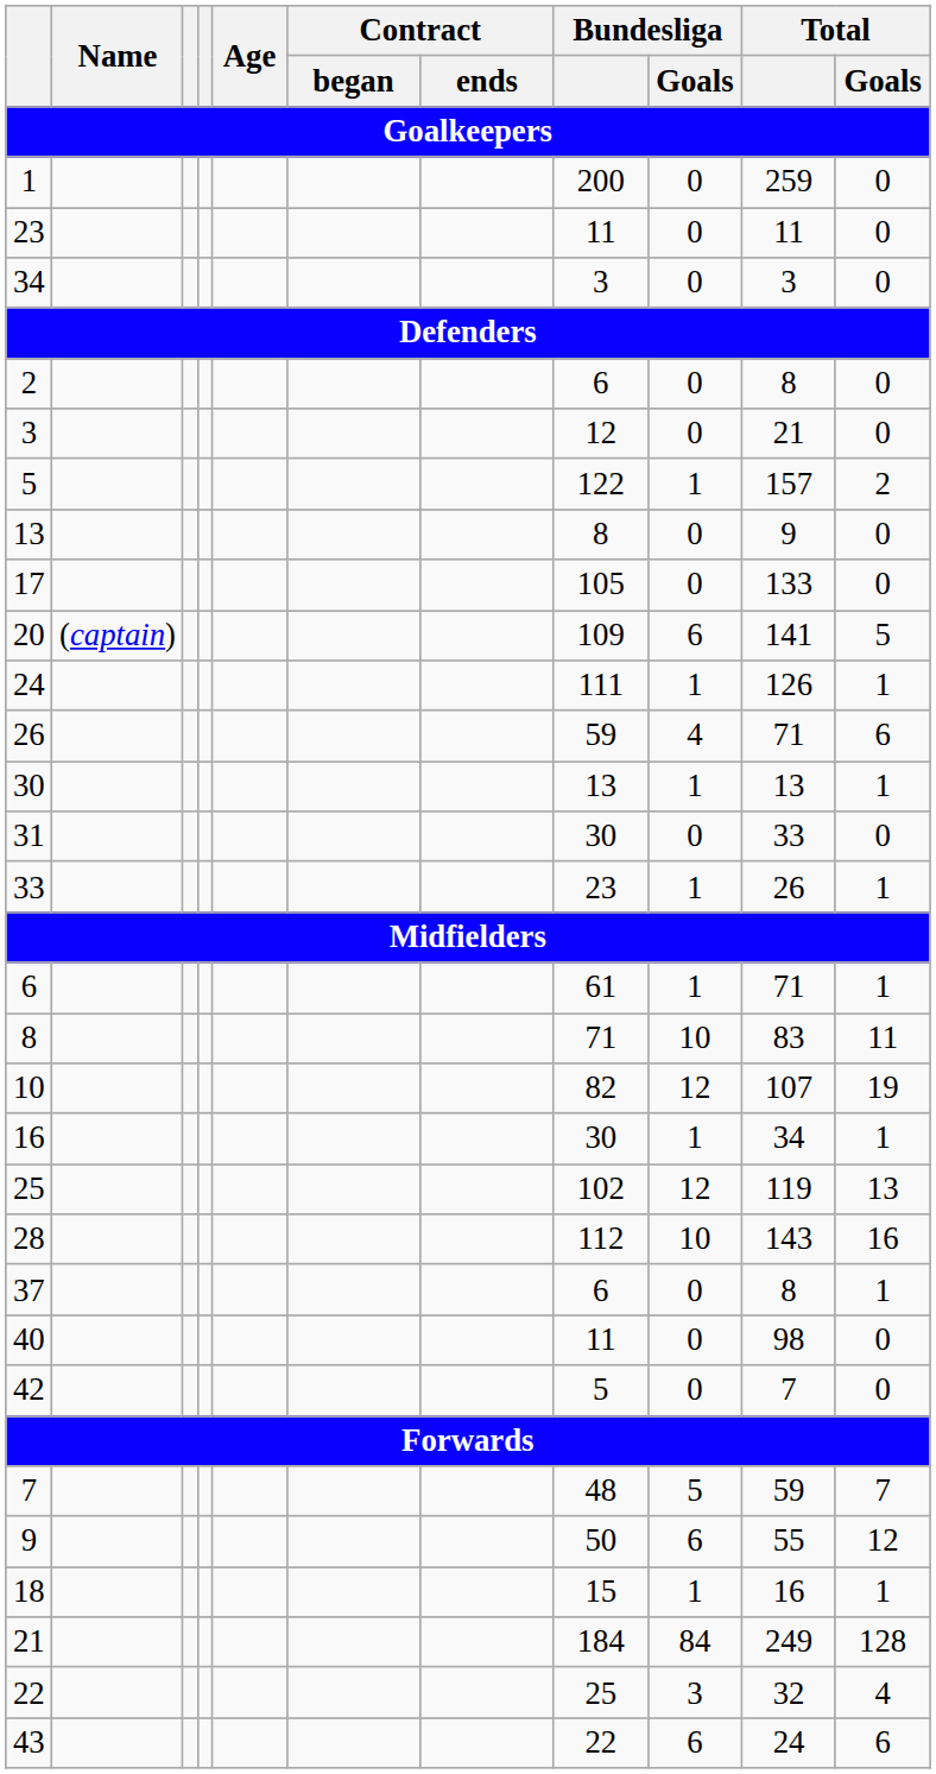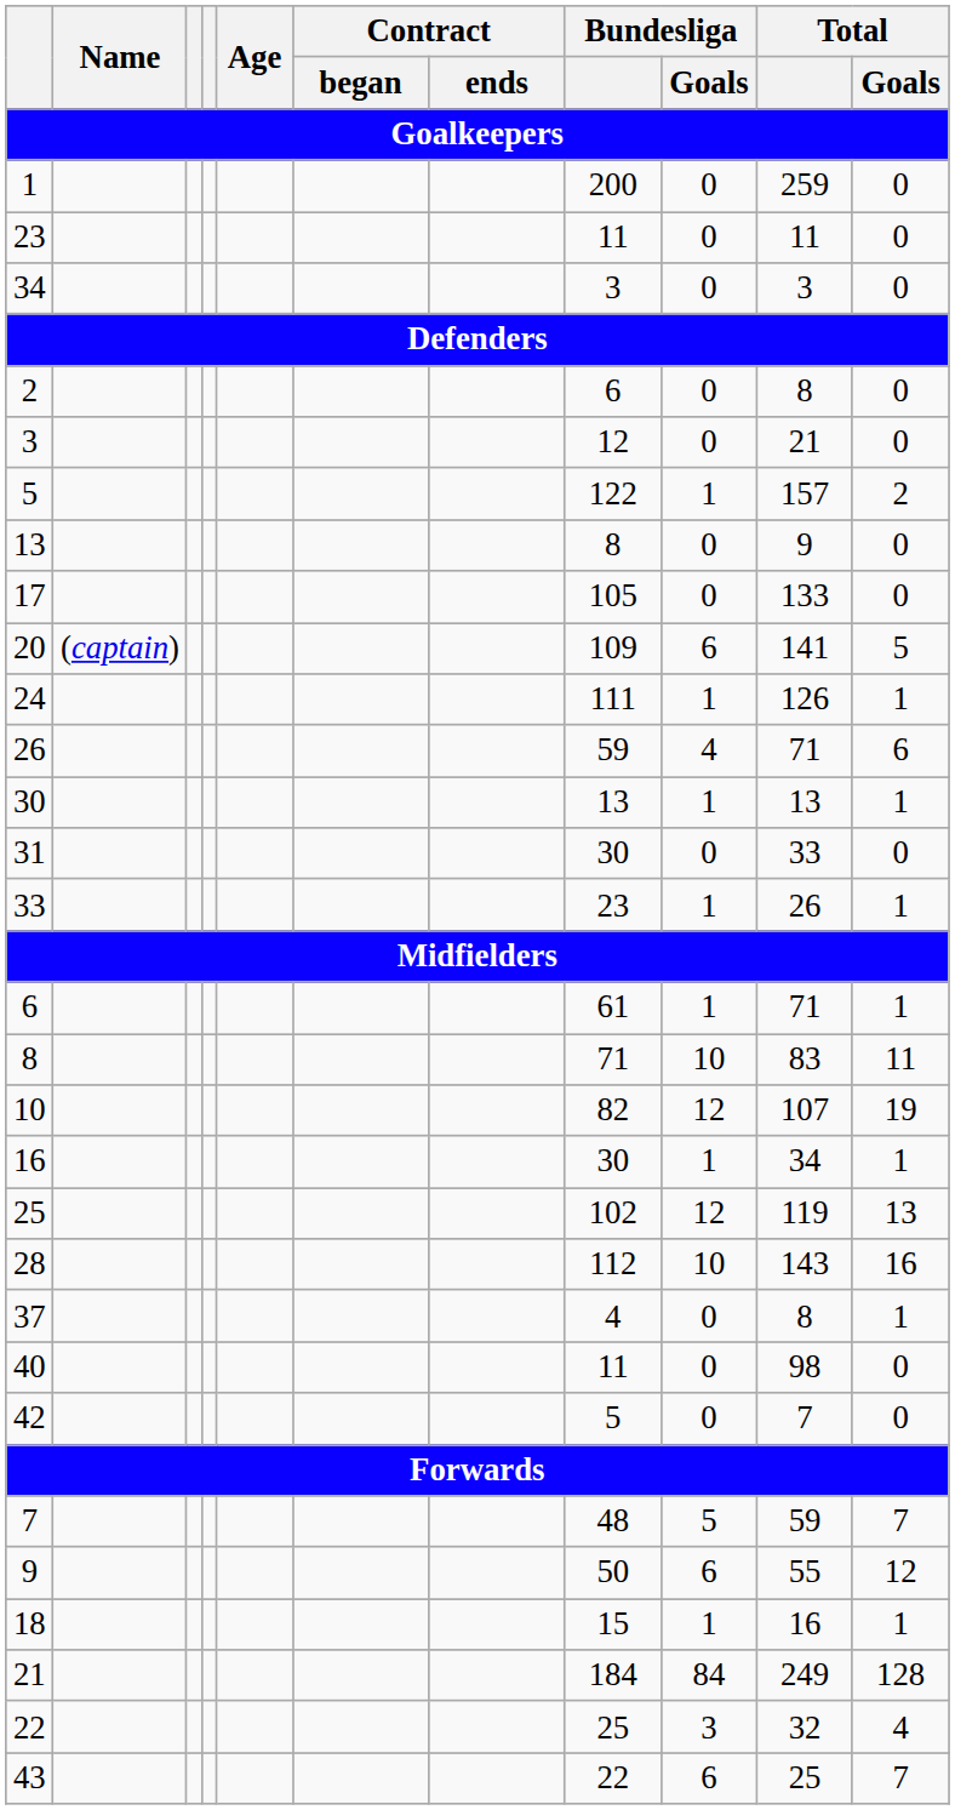 <table class="wikitable nowrap sortable" style="text-align:center">
 <tr>
 <th rowspan="2"></th>
 <th rowspan="2">Name</th>
 <th rowspan="2"></th>
 <th rowspan="2"></th>
 <th rowspan="2" width=30>Age</th>
 <th colspan="2">Contract</th>
 <th colspan="2">Bundesliga</th>
 <th colspan="2">Total</th>
 </tr>
 <tr>
 <th width=60>began</th>
 <th width=60>ends</th>
 <th width=40></th>
 <th width=40>Goals</th>
 <th width=40></th>
 <th width=40>Goals</th>
 </tr>
 <tr class="sortbottom">
 <td colspan="11" style="background:#0a00ff; color:white "><strong>Goalkeepers</strong></td>
 </tr>
 <tr>
 <td>1</td>
 <td align="left"></td>
 <td></td>
 <td></td>
 <td></td>
 <td></td>
 <td></td>
 <td>200</td>
 <td>0</td>
 <td>259</td>
 <td>0</td>
 </tr>
 <tr>
 <td>23</td>
 <td align="left"></td>
 <td></td>
 <td></td>
 <td></td>
 <td></td>
 <td></td>
 <td>11</td>
 <td>0</td>
 <td>11</td>
 <td>0</td>
 </tr>
 <tr>
 <td>34</td>
 <td align="left"></td>
 <td></td>
 <td></td>
 <td></td>
 <td></td>
 <td></td>
 <td>3</td>
 <td>0</td>
 <td>3</td>
 <td>0</td>
 </tr>
 <tr class="sortbottom">
 <td colspan="11" style="background:#0a00ff; color:white "><strong>Defenders</strong></td>
 </tr>
 <tr>
 <td>2</td>
 <td align="left"></td>
 <td></td>
 <td></td>
 <td></td>
 <td></td>
 <td></td>
 <td>6</td>
 <td>0</td>
 <td>8</td>
 <td>0</td>
 </tr>
 <tr>
 <td>3</td>
 <td align="left"></td>
 <td></td>
 <td></td>
 <td></td>
 <td></td>
 <td></td>
 <td>12</td>
 <td>0</td>
 <td>21</td>
 <td>0</td>
 </tr>
 <tr>
 <td>5</td>
 <td align="left"></td>
 <td></td>
 <td></td>
 <td></td>
 <td></td>
 <td></td>
 <td>122</td>
 <td>1</td>
 <td>157</td>
 <td>2</td>
 </tr>
 <tr>
 <td>13</td>
 <td align="left"></td>
 <td></td>
 <td></td>
 <td></td>
 <td></td>
 <td></td>
 <td>8</td>
 <td>0</td>
 <td>9</td>
 <td>0</td>
 </tr>
 <tr>
 <td>17</td>
 <td align="left"></td>
 <td></td>
 <td></td>
 <td></td>
 <td></td>
 <td></td>
 <td>105</td>
 <td>0</td>
 <td>133</td>
 <td>0</td>
 </tr>
 <tr>
 <td>20</td>
 <td align="left"> (<em><a href='#'>captain</a></em>)</td>
 <td></td>
 <td></td>
 <td></td>
 <td></td>
 <td></td>
 <td>109</td>
 <td>6</td>
 <td>141</td>
 <td>5</td>
 </tr>
 <tr>
 <td>24</td>
 <td align="left"></td>
 <td></td>
 <td></td>
 <td></td>
 <td></td>
 <td></td>
 <td>111</td>
 <td>1</td>
 <td>126</td>
 <td>1</td>
 </tr>
 <tr>
 <td>26</td>
 <td align="left"></td>
 <td></td>
 <td></td>
 <td></td>
 <td></td>
 <td></td>
 <td>59</td>
 <td>4</td>
 <td>71</td>
 <td>6</td>
 </tr>
 <tr>
 <td>30</td>
 <td align="left"></td>
 <td></td>
 <td></td>
 <td></td>
 <td></td>
 <td></td>
 <td>13</td>
 <td>1</td>
 <td>13</td>
 <td>1</td>
 </tr>
 <tr>
 <td>31</td>
 <td align="left"></td>
 <td></td>
 <td></td>
 <td></td>
 <td></td>
 <td></td>
 <td>30</td>
 <td>0</td>
 <td>33</td>
 <td>0</td>
 </tr>
 <tr>
 <td>33</td>
 <td align="left"></td>
 <td></td>
 <td></td>
 <td></td>
 <td></td>
 <td></td>
 <td>23</td>
 <td>1</td>
 <td>26</td>
 <td>1</td>
 </tr>
 <tr class="sortbottom">
 <td colspan="11" style="background:#0a00ff; color:white "><strong>Midfielders</strong></td>
 </tr>
 <tr>
 <td>6</td>
 <td align="left"></td>
 <td></td>
 <td></td>
 <td></td>
 <td></td>
 <td></td>
 <td>61</td>
 <td>1</td>
 <td>71</td>
 <td>1</td>
 </tr>
 <tr>
 <td>8</td>
 <td align="left"></td>
 <td></td>
 <td></td>
 <td></td>
 <td></td>
 <td></td>
 <td>71</td>
 <td>10</td>
 <td>83</td>
 <td>11</td>
 </tr>
 <tr>
 <td>10</td>
 <td align="left"></td>
 <td></td>
 <td></td>
 <td></td>
 <td></td>
 <td></td>
 <td>82</td>
 <td>12</td>
 <td>107</td>
 <td>19</td>
 </tr>
 <tr>
 <td>16</td>
 <td align="left"></td>
 <td></td>
 <td></td>
 <td></td>
 <td></td>
 <td></td>
 <td>30</td>
 <td>1</td>
 <td>34</td>
 <td>1</td>
 </tr>
 <tr>
 <td>25</td>
 <td align="left"></td>
 <td></td>
 <td></td>
 <td></td>
 <td></td>
 <td></td>
 <td>102</td>
 <td>12</td>
 <td>119</td>
 <td>13</td>
 </tr>
 <tr>
 <td>28</td>
 <td align="left"></td>
 <td></td>
 <td></td>
 <td></td>
 <td></td>
 <td></td>
 <td>112</td>
 <td>10</td>
 <td>143</td>
 <td>16</td>
 </tr>
 <tr>
 <td>37</td>
 <td align="left"></td>
 <td></td>
 <td></td>
 <td></td>
 <td></td>
 <td></td>
-<td>6</td>
+<td>4</td>
 <td>0</td>
 <td>8</td>
 <td>1</td>
 </tr>
 <tr>
 <td>40</td>
 <td align="left"></td>
 <td></td>
 <td></td>
 <td></td>
 <td></td>
 <td></td>
 <td>11</td>
 <td>0</td>
 <td>98</td>
 <td>0</td>
 </tr>
 <tr>
 <td>42</td>
 <td align="left"></td>
 <td></td>
 <td></td>
 <td></td>
 <td></td>
 <td></td>
 <td>5</td>
 <td>0</td>
 <td>7</td>
 <td>0</td>
 </tr>
 <tr class="sortbottom">
 <td colspan="11" style="background:#0a00ff; color:white "><strong>Forwards</strong></td>
 </tr>
 <tr>
 <td>7</td>
 <td align="left"></td>
 <td></td>
 <td></td>
 <td></td>
 <td></td>
 <td></td>
 <td>48</td>
 <td>5</td>
 <td>59</td>
 <td>7</td>
 </tr>
 <tr>
 <td>9</td>
 <td align="left"></td>
 <td></td>
 <td></td>
 <td></td>
 <td></td>
 <td></td>
 <td>50</td>
 <td>6</td>
 <td>55</td>
 <td>12</td>
 </tr>
 <tr>
 <td>18</td>
 <td align="left"></td>
 <td></td>
 <td></td>
 <td></td>
 <td></td>
 <td></td>
 <td>15</td>
 <td>1</td>
 <td>16</td>
 <td>1</td>
 </tr>
 <tr>
 <td>21</td>
 <td align="left"></td>
 <td></td>
 <td></td>
 <td></td>
 <td></td>
 <td></td>
 <td>184</td>
 <td>84</td>
 <td>249</td>
 <td>128</td>
 </tr>
 <tr>
 <td>22</td>
 <td align="left"></td>
 <td></td>
 <td></td>
 <td></td>
 <td></td>
 <td></td>
 <td>25</td>
 <td>3</td>
 <td>32</td>
 <td>4</td>
 </tr>
 <tr>
 <td>43</td>
 <td align="left"></td>
 <td></td>
 <td></td>
 <td></td>
 <td></td>
 <td></td>
 <td>22</td>
 <td>6</td>
-<td>24</td>
-<td>6</td>
+<td>25</td>
+<td>7</td>
 </tr>
 </table>
